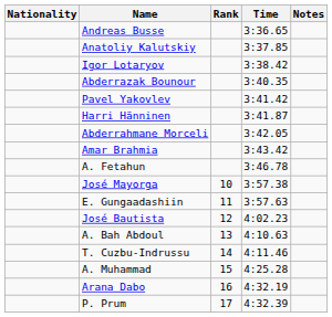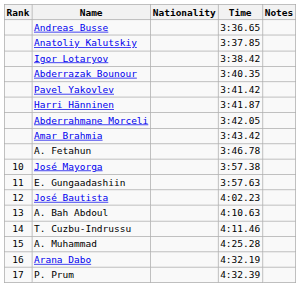 <table class="wikitable sortable" style="text-align:center">
 <tr>
+<th>Rank</th>
+<th>Name</th>
 <th>Nationality</th>
-<th>Name</th>
-<th>Rank</th>
 <th>Time</th>
 <th>Notes</th>
 </tr>
 <tr>
+<td></td>
+<td align="left"><a href='#'>Andreas Busse</a></td>
 <td align=left></td>
-<td align="left"><a href='#'>Andreas Busse</a></td>
-<td></td>
 <td>3:36.65</td>
 <td></td>
 </tr>
 <tr>
+<td></td>
+<td align="left"><a href='#'>Anatoliy Kalutskiy</a></td>
 <td align=left></td>
-<td align="left"><a href='#'>Anatoliy Kalutskiy</a></td>
-<td></td>
 <td>3:37.85</td>
 <td></td>
 </tr>
 <tr>
+<td></td>
+<td align="left"><a href='#'>Igor Lotaryov</a></td>
 <td align=left></td>
-<td align="left"><a href='#'>Igor Lotaryov</a></td>
-<td></td>
 <td>3:38.42</td>
 <td></td>
 </tr>
 <tr>
+<td></td>
+<td align="left"><a href='#'>Abderrazak Bounour</a></td>
 <td align=left></td>
-<td align="left"><a href='#'>Abderrazak Bounour</a></td>
-<td></td>
 <td>3:40.35</td>
 <td></td>
 </tr>
 <tr>
+<td></td>
+<td align="left"><a href='#'>Pavel Yakovlev</a></td>
 <td align=left></td>
-<td align="left"><a href='#'>Pavel Yakovlev</a></td>
-<td></td>
 <td>3:41.42</td>
 <td></td>
 </tr>
 <tr>
+<td></td>
+<td align="left"><a href='#'>Harri Hänninen</a></td>
 <td align=left></td>
-<td align="left"><a href='#'>Harri Hänninen</a></td>
-<td></td>
 <td>3:41.87</td>
 <td></td>
 </tr>
 <tr>
+<td></td>
+<td align="left"><a href='#'>Abderrahmane Morceli</a></td>
 <td align=left></td>
-<td align="left"><a href='#'>Abderrahmane Morceli</a></td>
-<td></td>
 <td>3:42.05</td>
 <td></td>
 </tr>
 <tr>
+<td></td>
+<td align="left"><a href='#'>Amar Brahmia</a></td>
 <td align=left></td>
-<td align="left"><a href='#'>Amar Brahmia</a></td>
-<td></td>
 <td>3:43.42</td>
 <td></td>
 </tr>
 <tr>
+<td></td>
+<td align="left">A. Fetahun</td>
 <td align=left></td>
-<td align="left">A. Fetahun</td>
-<td></td>
 <td>3:46.78</td>
 <td></td>
 </tr>
 <tr>
+<td>10</td>
+<td align="left"><a href='#'>José Mayorga</a></td>
 <td align=left></td>
-<td align="left"><a href='#'>José Mayorga</a></td>
-<td>10</td>
 <td>3:57.38</td>
 <td></td>
 </tr>
 <tr>
+<td>11</td>
+<td align="left">E. Gungaadashiin</td>
 <td align=left></td>
-<td align="left">E. Gungaadashiin</td>
-<td>11</td>
 <td>3:57.63</td>
 <td></td>
 </tr>
 <tr>
+<td>12</td>
+<td align="left"><a href='#'>José Bautista</a></td>
 <td align=left></td>
-<td align="left"><a href='#'>José Bautista</a></td>
-<td>12</td>
 <td>4:02.23</td>
 <td></td>
 </tr>
 <tr>
+<td>13</td>
+<td align="left">A. Bah Abdoul</td>
 <td align=left></td>
-<td align="left">A. Bah Abdoul</td>
-<td>13</td>
 <td>4:10.63</td>
 <td></td>
 </tr>
 <tr>
+<td>14</td>
+<td align="left">T. Cuzbu-Indrussu</td>
 <td align=left></td>
-<td align="left">T. Cuzbu-Indrussu</td>
-<td>14</td>
 <td>4:11.46</td>
 <td></td>
 </tr>
 <tr>
+<td>15</td>
+<td align="left">A. Muhammad</td>
 <td align=left></td>
-<td align="left">A. Muhammad</td>
-<td>15</td>
 <td>4:25.28</td>
 <td></td>
 </tr>
 <tr>
+<td>16</td>
+<td align="left"><a href='#'>Arana Dabo</a></td>
 <td align=left></td>
-<td align="left"><a href='#'>Arana Dabo</a></td>
-<td>16</td>
 <td>4:32.19</td>
 <td></td>
 </tr>
 <tr>
+<td>17</td>
+<td align="left">P. Prum</td>
 <td align=left></td>
-<td align="left">P. Prum</td>
-<td>17</td>
 <td>4:32.39</td>
 <td></td>
 </tr>
 </table>
